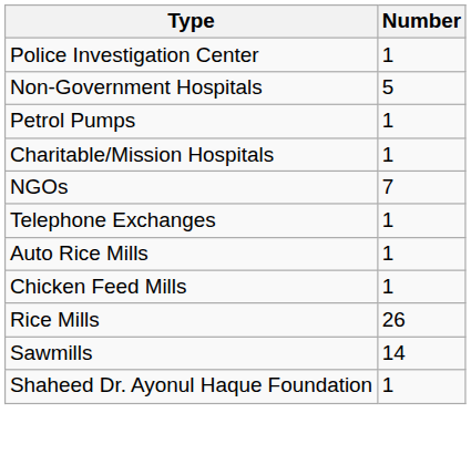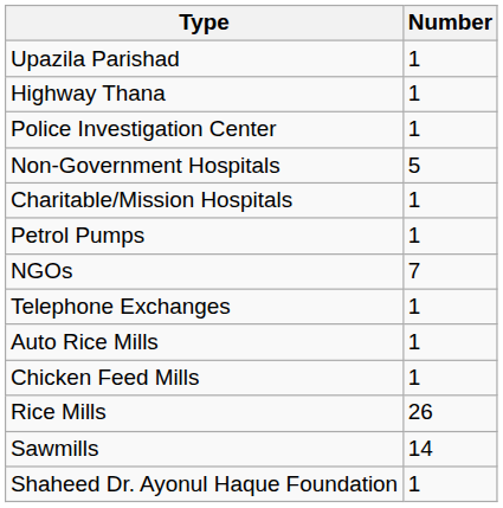 <table class="wikitable">
 <tr>
 <th>Type</th>
 <th>Number</th>
+</tr>
+<tr>
+<td>Upazila Parishad</td>
+<td>1</td>
+</tr>
+<tr>
+<td>Highway Thana</td>
+<td>1</td>
 </tr>
 <tr>
 <td>Police Investigation Center</td>
 <td>1</td>
 </tr>
 <tr>
 <td>Non-Government Hospitals</td>
 <td>5</td>
 </tr>
 <tr>
-<td>Petrol Pumps</td>
+<td>Charitable/Mission Hospitals</td>
 <td>1</td>
 </tr>
 <tr>
-<td>Charitable/Mission Hospitals</td>
+<td>Petrol Pumps</td>
 <td>1</td>
 </tr>
 <tr>
 <td>NGOs</td>
 <td>7</td>
 </tr>
 <tr>
 <td>Telephone Exchanges</td>
 <td>1</td>
 </tr>
 <tr>
 <td>Auto Rice Mills</td>
 <td>1</td>
 </tr>
 <tr>
 <td>Chicken Feed Mills</td>
 <td>1</td>
 </tr>
 <tr>
 <td>Rice Mills</td>
 <td>26</td>
 </tr>
 <tr>
 <td>Sawmills</td>
 <td>14</td>
 </tr>
 <tr>
 <td>Shaheed Dr. Ayonul Haque Foundation</td>
 <td>1</td>
 </tr>
 </table>
